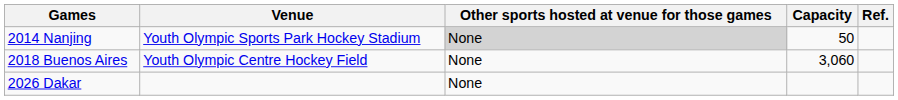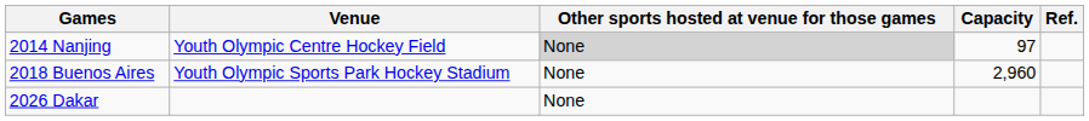 <table class="wikitable sortable" width="1000px">
 <tr>
 <th>Games</th>
 <th>Venue</th>
 <th>Other sports hosted at venue for those games</th>
 <th>Capacity</th>
 <th>Ref.</th>
 </tr>
 <tr>
 <td><a href='#'>2014 Nanjing</a></td>
-<td><a href='#'>Youth Olympic Sports Park Hockey Stadium</a></td>
+<td><a href='#'>Youth Olympic Centre Hockey Field</a></td>
 <td style="background: lightgrey;">None</td>
-<td align="right">50</td>
+<td align="right">97</td>
 <td align="center"></td>
 </tr>
 <tr>
 <td><a href='#'>2018 Buenos Aires</a></td>
-<td><a href='#'>Youth Olympic Centre Hockey Field</a></td>
+<td><a href='#'>Youth Olympic Sports Park Hockey Stadium</a></td>
 <td>None</td>
-<td align="right">3,060</td>
+<td align="right">2,960</td>
 <td align="center"></td>
 </tr>
 <tr>
 <td><a href='#'>2026 Dakar</a></td>
 <td></td>
 <td>None</td>
 <td align="right"></td>
 <td align="center"></td>
 </tr>
 </table>
